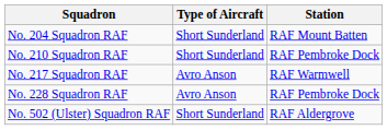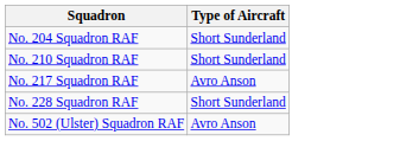 <table class="wikitable">
 <tr>
 <th>Squadron</th>
 <th>Type of Aircraft</th>
-<th>Station</th>
 </tr>
 <tr>
 <td><a href='#'>No. 204 Squadron RAF</a></td>
 <td><a href='#'>Short Sunderland</a></td>
-<td><a href='#'>RAF Mount Batten</a></td>
 </tr>
 <tr>
 <td><a href='#'>No. 210 Squadron RAF</a></td>
 <td><a href='#'>Short Sunderland</a></td>
-<td><a href='#'>RAF Pembroke Dock</a></td>
 </tr>
 <tr>
 <td><a href='#'>No. 217 Squadron RAF</a></td>
 <td><a href='#'>Avro Anson</a></td>
-<td><a href='#'>RAF Warmwell</a></td>
 </tr>
 <tr>
 <td><a href='#'>No. 228 Squadron RAF</a></td>
-<td><a href='#'>Avro Anson</a></td>
-<td><a href='#'>RAF Pembroke Dock</a></td>
+<td><a href='#'>Short Sunderland</a></td>
 </tr>
 <tr>
 <td><a href='#'>No. 502 (Ulster) Squadron RAF</a></td>
-<td><a href='#'>Short Sunderland</a></td>
-<td><a href='#'>RAF Aldergrove</a></td>
+<td><a href='#'>Avro Anson</a></td>
 </tr>
 </table>
